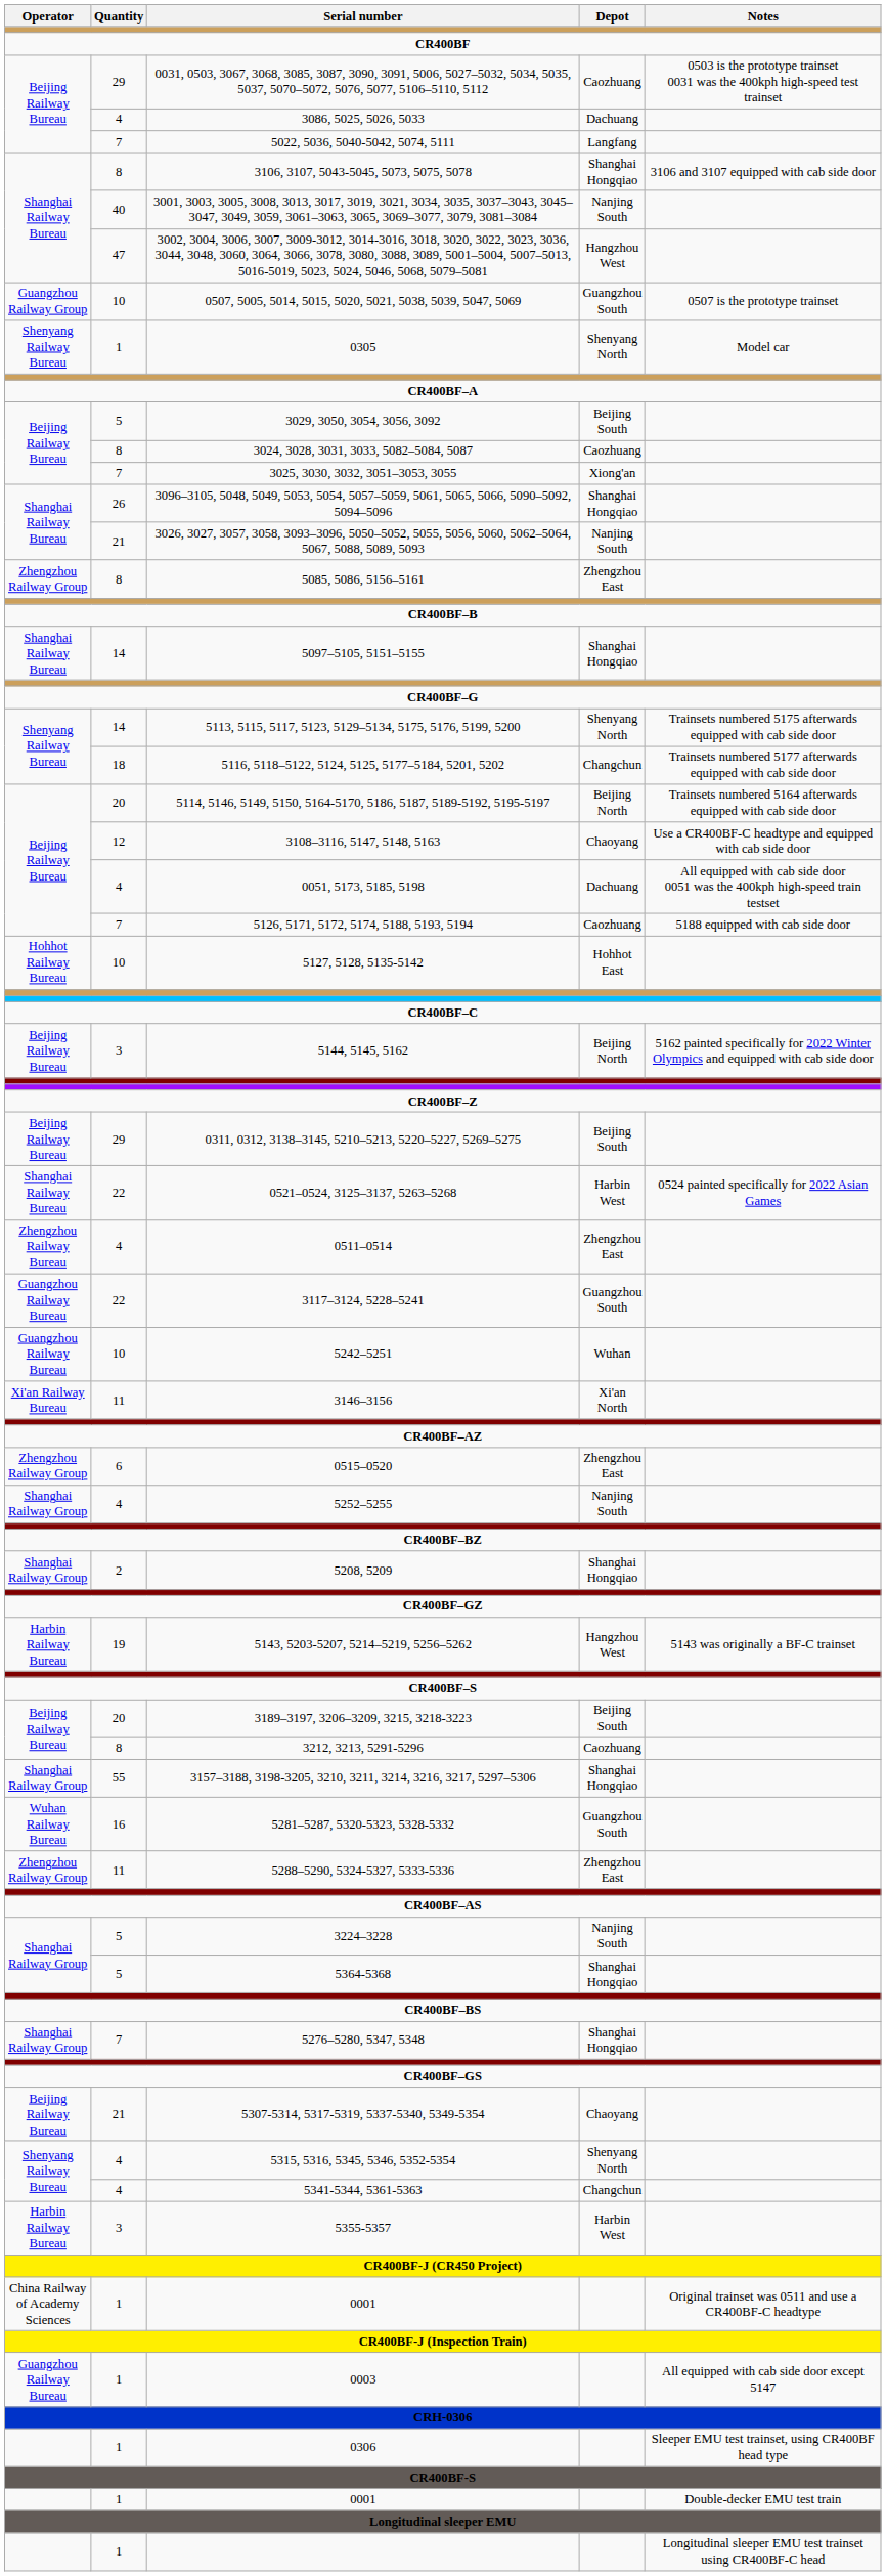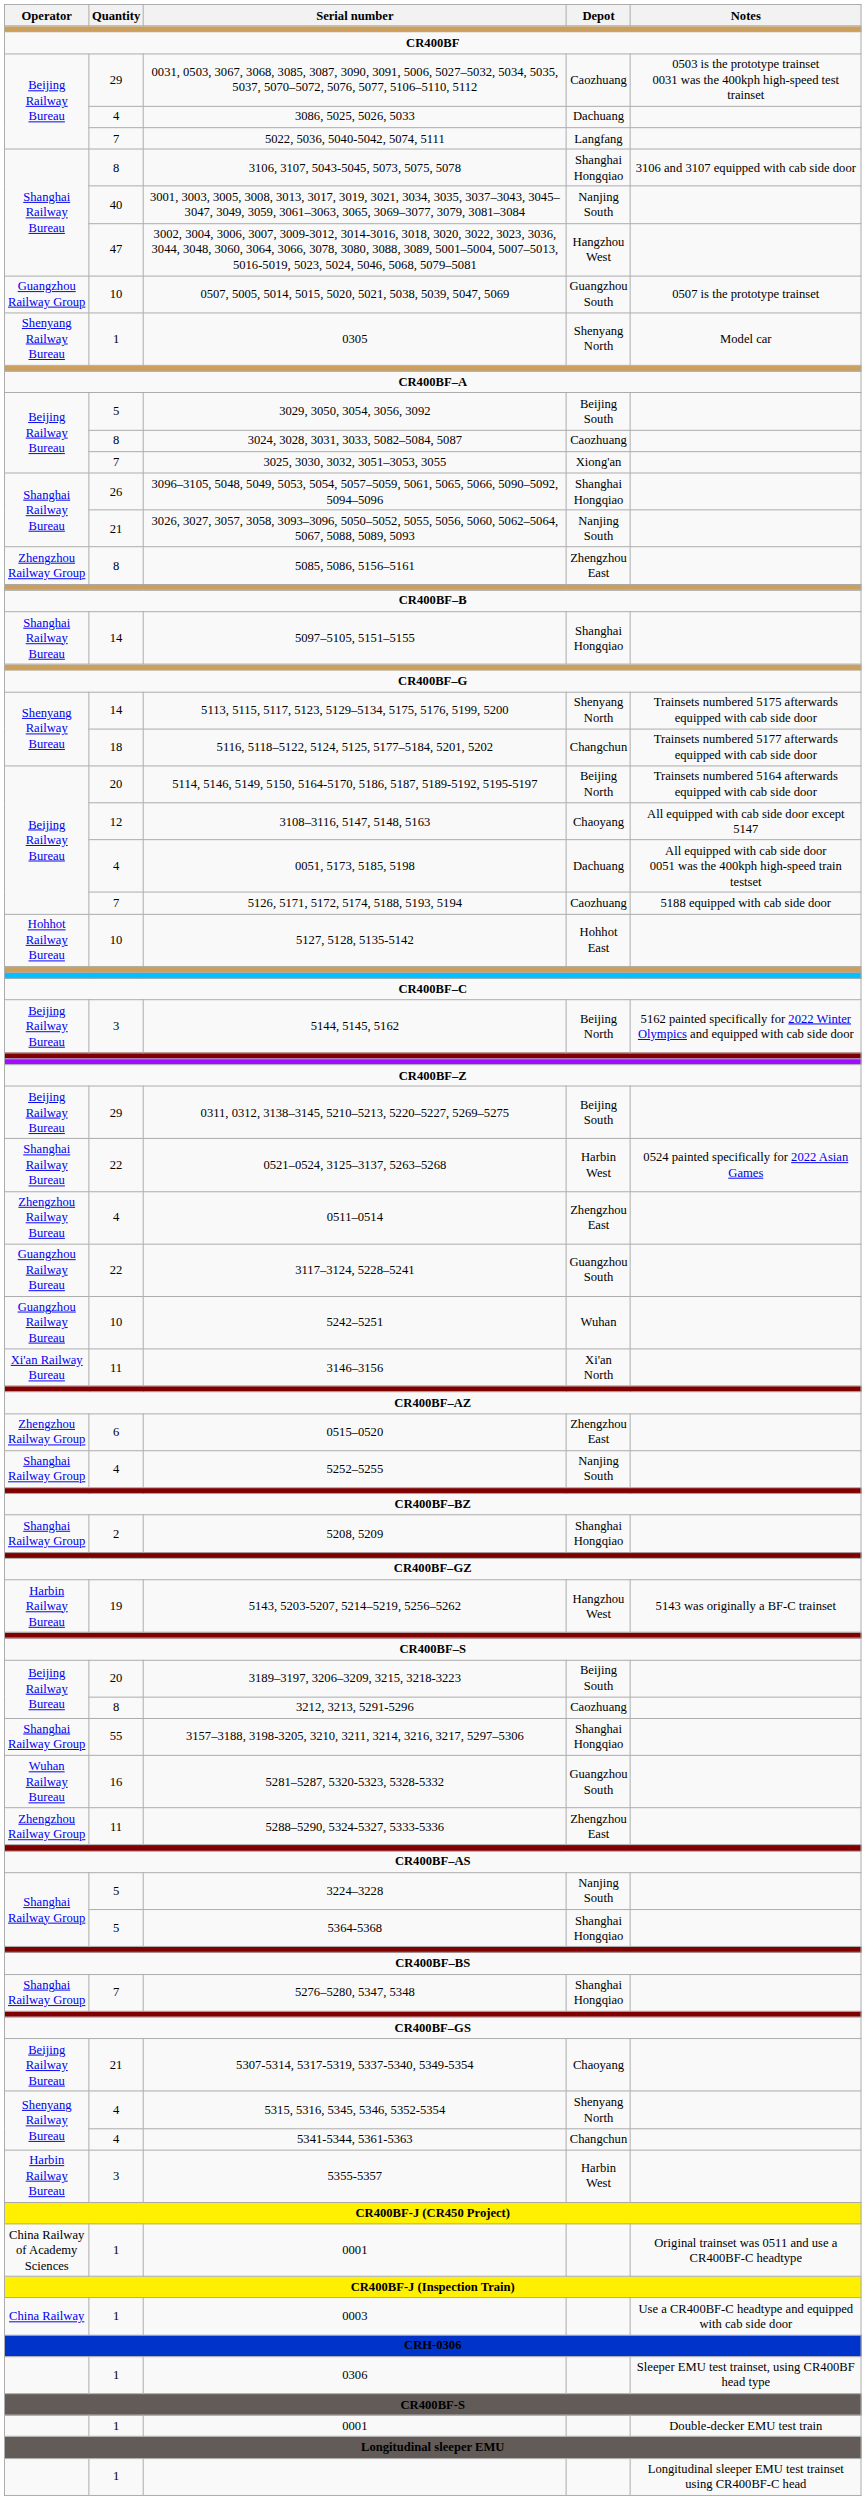 <table class="wikitable" style="width:100%; text-align: center; font-size: small;">
 <tr>
 <th style="width:10%"><strong>Operator</strong></th>
 <th style="width:5%"><strong>Quantity</strong></th>
 <th style="width:52%"><strong>Serial number</strong></th>
 <th style="width:5%"><strong>Depot</strong></th>
 <th style="width:30%"><strong>Notes</strong></th>
 </tr>
 <tr>
 <td colspan="5" style="background-color:#cca05c; solid 4px"></td>
 </tr>
 <tr>
 <td colspan="5"><strong>CR400BF</strong></td>
 </tr>
 <tr>
 <td rowspan=3><a href='#'>Beijing Railway Bureau</a></td>
 <td>29</td>
 <td>0031, 0503, 3067, 3068, 3085, 3087, 3090, 3091, 5006, 5027–5032, 5034, 5035, 5037, 5070–5072, 5076, 5077, 5106–5110, 5112</td>
 <td>Caozhuang</td>
 <td>0503 is the prototype trainset<br>0031 was the 400kph high-speed test trainset</td>
 </tr>
 <tr>
 <td>4</td>
 <td>3086, 5025, 5026, 5033</td>
 <td>Dachuang</td>
 <td></td>
 </tr>
 <tr>
 <td>7</td>
 <td>5022, 5036, 5040-5042, 5074, 5111</td>
 <td>Langfang</td>
 <td></td>
 </tr>
 <tr>
 <td rowspan=3><a href='#'>Shanghai Railway Bureau</a></td>
 <td>8</td>
 <td>3106, 3107, 5043-5045, 5073, 5075, 5078</td>
 <td>Shanghai Hongqiao</td>
 <td>3106 and 3107 equipped with cab side door</td>
 </tr>
 <tr>
 <td>40</td>
 <td>3001, 3003, 3005, 3008, 3013, 3017, 3019, 3021, 3034, 3035, 3037–3043, 3045–3047, 3049, 3059, 3061–3063, 3065, 3069–3077, 3079, 3081–3084</td>
 <td>Nanjing South</td>
 <td></td>
 </tr>
 <tr>
 <td>47</td>
 <td>3002, 3004, 3006, 3007, 3009-3012, 3014-3016, 3018, 3020, 3022, 3023, 3036, 3044, 3048, 3060, 3064, 3066, 3078, 3080, 3088, 3089, 5001–5004, 5007–5013, 5016-5019, 5023, 5024, 5046, 5068, 5079–5081</td>
 <td>Hangzhou West</td>
 <td></td>
 </tr>
 <tr>
 <td><a href='#'>Guangzhou Railway Group</a></td>
 <td>10</td>
 <td>0507, 5005, 5014, 5015, 5020, 5021, 5038, 5039, 5047, 5069</td>
 <td>Guangzhou South</td>
 <td>0507 is the prototype trainset</td>
 </tr>
 <tr>
 <td><a href='#'>Shenyang Railway Bureau</a></td>
 <td>1</td>
 <td>0305</td>
 <td>Shenyang North</td>
 <td>Model car</td>
 </tr>
 <tr>
 <td colspan="5" style="background-color:#cca05c; solid 4px"></td>
 </tr>
 <tr>
 <td colspan="5"><strong>CR400BF–A</strong></td>
 </tr>
 <tr>
 <td rowspan=3><a href='#'>Beijing Railway Bureau</a></td>
 <td>5</td>
 <td>3029, 3050, 3054, 3056, 3092</td>
 <td>Beijing South</td>
 <td></td>
 </tr>
 <tr>
 <td>8</td>
 <td>3024, 3028, 3031, 3033, 5082–5084, 5087</td>
 <td>Caozhuang</td>
 <td></td>
 </tr>
 <tr>
 <td>7</td>
 <td>3025, 3030, 3032, 3051–3053, 3055</td>
 <td>Xiong'an</td>
 <td></td>
 </tr>
 <tr>
 <td rowspan=2><a href='#'>Shanghai Railway Bureau</a></td>
 <td>26</td>
 <td>3096–3105, 5048, 5049, 5053, 5054, 5057–5059, 5061, 5065, 5066, 5090–5092, 5094–5096</td>
 <td>Shanghai Hongqiao</td>
 <td></td>
 </tr>
 <tr>
 <td>21</td>
 <td>3026, 3027, 3057, 3058, 3093–3096, 5050–5052, 5055, 5056, 5060, 5062–5064, 5067, 5088, 5089, 5093</td>
 <td>Nanjing South</td>
 <td></td>
 </tr>
 <tr>
 <td><a href='#'>Zhengzhou Railway Group</a></td>
 <td>8</td>
 <td>5085, 5086, 5156–5161</td>
 <td>Zhengzhou East</td>
 <td></td>
 </tr>
 <tr>
 <td colspan="5" style="background-color:#cca05c; solid 4px"></td>
 </tr>
 <tr>
 <td colspan="5"><strong>CR400BF–B</strong></td>
 </tr>
 <tr>
 <td><a href='#'>Shanghai Railway Bureau</a></td>
 <td>14</td>
 <td>5097–5105, 5151–5155</td>
 <td>Shanghai Hongqiao</td>
 <td></td>
 </tr>
 <tr>
 <td colspan="5" style="background-color:#cca05c; solid 4px"></td>
 </tr>
 <tr>
 <td colspan="5"><strong>CR400BF–G</strong></td>
 </tr>
 <tr>
 <td rowspan=2><a href='#'>Shenyang Railway Bureau</a></td>
 <td>14</td>
 <td>5113, 5115, 5117, 5123, 5129–5134, 5175, 5176, 5199, 5200</td>
 <td>Shenyang North</td>
 <td>Trainsets numbered 5175 afterwards equipped with cab side door</td>
 </tr>
 <tr>
 <td>18</td>
 <td>5116, 5118–5122, 5124, 5125, 5177–5184, 5201, 5202</td>
 <td>Changchun</td>
 <td>Trainsets numbered 5177 afterwards equipped with cab side door</td>
 </tr>
 <tr>
 <td rowspan=4><a href='#'>Beijing Railway Bureau</a></td>
 <td>20</td>
 <td>5114, 5146, 5149, 5150, 5164-5170, 5186, 5187, 5189-5192, 5195-5197</td>
 <td>Beijing North</td>
 <td>Trainsets numbered 5164 afterwards equipped with cab side door</td>
 </tr>
 <tr>
 <td>12</td>
 <td>3108–3116, 5147, 5148, 5163</td>
 <td>Chaoyang</td>
-<td>Use a CR400BF-C headtype and equipped with cab side door</td>
+<td>All equipped with cab side door except 5147</td>
 </tr>
 <tr>
 <td>4</td>
 <td>0051, 5173, 5185, 5198</td>
 <td>Dachuang</td>
 <td>All equipped with cab side door<br>0051 was the 400kph high-speed train testset</td>
 </tr>
 <tr>
 <td>7</td>
 <td>5126, 5171, 5172, 5174, 5188, 5193, 5194</td>
 <td>Caozhuang</td>
 <td>5188 equipped with cab side door</td>
 </tr>
 <tr>
 <td><a href='#'>Hohhot Railway Bureau</a></td>
 <td>10</td>
 <td>5127, 5128, 5135-5142</td>
 <td>Hohhot East</td>
 <td></td>
 </tr>
 <tr>
 <td colspan="5" style="background-color:#cca05c; solid 4px"></td>
 </tr>
 <tr>
 <td colspan="5" style="background-color:#00BFFF; solid 4px"></td>
 </tr>
 <tr>
 <td colspan="5"><strong>CR400BF–C</strong></td>
 </tr>
 <tr>
 <td><a href='#'>Beijing Railway Bureau</a></td>
 <td>3</td>
 <td>5144, 5145, 5162</td>
 <td>Beijing North</td>
 <td>5162 painted specifically for <a href='#'>2022 Winter Olympics</a> and equipped with cab side door</td>
 </tr>
 <tr>
 <td colspan="5" style="background-color:#800000; solid 4px"></td>
 </tr>
 <tr>
 <td colspan="5" style="background-color:#A10EFF; solid 4px"></td>
 </tr>
 <tr>
 <td colspan="5"><strong>CR400BF–Z</strong></td>
 </tr>
 <tr>
 <td><a href='#'>Beijing Railway Bureau</a></td>
 <td>29</td>
 <td>0311, 0312, 3138–3145, 5210–5213, 5220–5227, 5269–5275</td>
 <td>Beijing South</td>
 <td></td>
 </tr>
 <tr>
 <td><a href='#'>Shanghai Railway Bureau</a></td>
 <td>22</td>
 <td>0521–0524, 3125–3137, 5263–5268</td>
 <td>Harbin West</td>
 <td>0524 painted specifically for <a href='#'>2022 Asian Games</a></td>
 </tr>
 <tr>
 <td><a href='#'>Zhengzhou Railway Bureau</a></td>
 <td>4</td>
 <td>0511–0514</td>
 <td>Zhengzhou East</td>
 <td></td>
 </tr>
 <tr>
 <td><a href='#'>Guangzhou Railway Bureau</a></td>
 <td>22</td>
 <td>3117–3124, 5228–5241</td>
 <td>Guangzhou South</td>
 <td></td>
 </tr>
 <tr>
 <td><a href='#'>Guangzhou Railway Bureau</a></td>
 <td>10</td>
 <td>5242–5251</td>
 <td>Wuhan</td>
 <td></td>
 </tr>
 <tr>
 <td><a href='#'>Xi'an Railway Bureau</a></td>
 <td>11</td>
 <td>3146–3156</td>
 <td>Xi'an North</td>
 <td></td>
 </tr>
 <tr>
 <td colspan="5" style="background-color:#800000; solid 4px"></td>
 </tr>
 <tr>
 <td colspan="5"><strong>CR400BF–AZ</strong></td>
 </tr>
 <tr>
 <td><a href='#'>Zhengzhou Railway Group</a></td>
 <td>6</td>
 <td>0515–0520</td>
 <td>Zhengzhou East</td>
 <td></td>
 </tr>
 <tr>
 <td><a href='#'>Shanghai Railway Group</a></td>
 <td>4</td>
 <td>5252–5255</td>
 <td>Nanjing South</td>
 <td></td>
 </tr>
 <tr>
 <td colspan="5" style="background-color:#800000; solid 4px"></td>
 </tr>
 <tr>
 <td colspan="5"><strong>CR400BF–BZ</strong></td>
 </tr>
 <tr>
 <td><a href='#'>Shanghai Railway Group</a></td>
 <td>2</td>
 <td>5208, 5209</td>
 <td>Shanghai Hongqiao</td>
 <td></td>
 </tr>
 <tr>
 <td colspan="5" style="background-color:#800000; solid 4px"></td>
 </tr>
 <tr>
 <td colspan="5"><strong>CR400BF–GZ</strong></td>
 </tr>
 <tr>
 <td><a href='#'>Harbin Railway Bureau</a></td>
 <td>19</td>
 <td>5143, 5203-5207, 5214–5219, 5256–5262</td>
 <td>Hangzhou West</td>
 <td>5143 was originally a BF-C trainset</td>
 </tr>
 <tr>
 <td colspan="5" style="background-color:#800000; solid 4px"></td>
 </tr>
 <tr>
 <td colspan="5"><strong>CR400BF–S</strong></td>
 </tr>
 <tr>
 <td rowspan=2><a href='#'>Beijing Railway Bureau</a></td>
 <td>20</td>
 <td>3189–3197, 3206–3209, 3215, 3218-3223</td>
 <td>Beijing South</td>
 <td></td>
 </tr>
 <tr>
 <td>8</td>
 <td>3212, 3213, 5291-5296</td>
 <td>Caozhuang</td>
 <td></td>
 </tr>
 <tr>
 <td><a href='#'>Shanghai Railway Group</a></td>
 <td>55</td>
 <td>3157–3188, 3198-3205, 3210, 3211, 3214, 3216, 3217, 5297–5306</td>
 <td>Shanghai Hongqiao</td>
 <td></td>
 </tr>
 <tr>
 <td><a href='#'>Wuhan Railway Bureau</a></td>
 <td>16</td>
 <td>5281–5287, 5320-5323, 5328-5332</td>
 <td>Guangzhou South</td>
 <td></td>
 </tr>
 <tr>
 <td><a href='#'>Zhengzhou Railway Group</a></td>
 <td>11</td>
 <td>5288–5290, 5324-5327, 5333-5336</td>
 <td>Zhengzhou East</td>
 <td></td>
 </tr>
 <tr>
 <td colspan="5" style="background-color:#800000; solid 4px"></td>
 </tr>
 <tr>
 <td colspan="5"><strong>CR400BF–AS</strong></td>
 </tr>
 <tr>
 <td rowspan=2><a href='#'>Shanghai Railway Group</a></td>
 <td>5</td>
 <td>3224–3228</td>
 <td>Nanjing South</td>
 <td></td>
 </tr>
 <tr>
 <td>5</td>
 <td>5364-5368</td>
 <td>Shanghai Hongqiao</td>
 <td></td>
 </tr>
 <tr>
 <td colspan="5" style="background-color:#800000; solid 4px"></td>
 </tr>
 <tr>
 <td colspan="5"><strong>CR400BF–BS</strong></td>
 </tr>
 <tr>
 <td><a href='#'>Shanghai Railway Group</a></td>
 <td>7</td>
 <td>5276–5280, 5347, 5348</td>
 <td>Shanghai Hongqiao</td>
 <td></td>
 </tr>
 <tr>
 <td colspan="5" style="background-color:#800000; solid 4px"></td>
 </tr>
 <tr>
 <td colspan="5"><strong>CR400BF–GS</strong></td>
 </tr>
 <tr>
 <td><a href='#'>Beijing Railway Bureau</a></td>
 <td>21</td>
 <td>5307-5314, 5317-5319, 5337-5340, 5349-5354</td>
 <td>Chaoyang</td>
 <td></td>
 </tr>
 <tr>
 <td rowspan=2><a href='#'>Shenyang Railway Bureau</a></td>
 <td>4</td>
 <td>5315, 5316, 5345, 5346, 5352-5354</td>
 <td>Shenyang North</td>
 <td></td>
 </tr>
 <tr>
 <td>4</td>
 <td>5341-5344, 5361-5363</td>
 <td>Changchun</td>
 <td></td>
 </tr>
 <tr>
 <td><a href='#'>Harbin Railway Bureau</a></td>
 <td>3</td>
 <td>5355-5357</td>
 <td>Harbin West</td>
 <td></td>
 </tr>
 <tr align=center bgcolor="#FFEF00">
 <td colspan = 5><span><strong>CR400BF-J (CR450 Project)</strong></span></td>
 </tr>
 <tr>
 <td>China Railway of Academy Sciences</td>
 <td>1</td>
 <td>0001</td>
 <td></td>
 <td>Original trainset was 0511 and use a CR400BF-C headtype</td>
 </tr>
 <tr align=center bgcolor="#FFEF00">
 <td colspan = 5><span><strong>CR400BF-J (Inspection Train)</strong></span></td>
 </tr>
 <tr>
-<td><a href='#'>Guangzhou Railway Bureau</a></td>
+<td><a href='#'>China Railway</a></td>
 <td>1</td>
 <td>0003</td>
 <td></td>
-<td>All equipped with cab side door except 5147</td>
+<td>Use a CR400BF-C headtype and equipped with cab side door</td>
 </tr>
 <tr align=center bgcolor=#0033c9>
 <td colspan = 6><span><strong>CRH-0306</strong></span></td>
 </tr>
 <tr>
 <td></td>
 <td>1</td>
 <td>0306</td>
 <td></td>
 <td>Sleeper EMU test trainset, using CR400BF head type</td>
 </tr>
 <tr align=center bgcolor=#625B57>
 <td colspan = 5><span><strong>CR400BF-S</strong></span></td>
 </tr>
 <tr>
 <td></td>
 <td>1</td>
 <td>0001</td>
 <td></td>
 <td>Double-decker EMU test train</td>
 </tr>
 <tr align=center bgcolor=#625B57>
 <td colspan = 5><span><strong>Longitudinal sleeper EMU</strong></span></td>
 </tr>
 <tr>
 <td></td>
 <td>1</td>
 <td></td>
 <td></td>
 <td>Longitudinal sleeper EMU test trainset using CR400BF-C head</td>
 </tr>
 </table>
